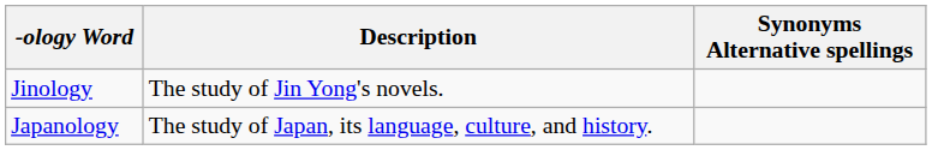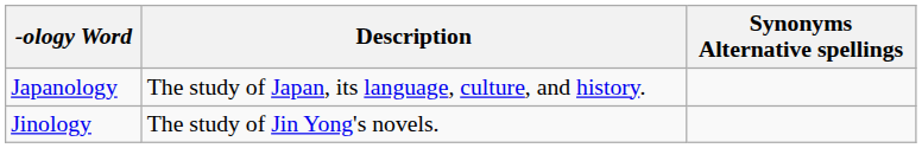 <table class="wikitable" style="width:100%;">
 <tr>
 <th><em>-ology Word</em></th>
 <th>Description</th>
 <th>Synonyms<br>Alternative spellings</th>
 </tr>
 <tr>
+<td><a href='#'>Japanology</a></td>
+<td>The study of <a href='#'>Japan</a>, its <a href='#'>language</a>, <a href='#'>culture</a>, and <a href='#'>history</a>.</td>
+<td></td>
+</tr>
+<tr>
 <td><a href='#'>Jinology</a></td>
 <td>The study of <a href='#'>Jin Yong</a>'s novels.</td>
 <td></td>
 </tr>
-<tr>
-<td><a href='#'>Japanology</a></td>
-<td>The study of <a href='#'>Japan</a>, its <a href='#'>language</a>, <a href='#'>culture</a>, and <a href='#'>history</a>.</td>
-<td></td>
-</tr>
 </table>
